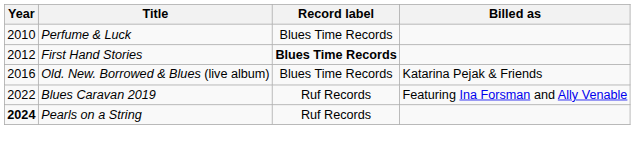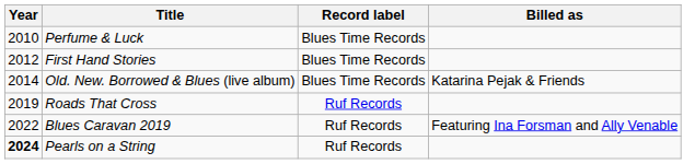 <table class="wikitable sortable">
 <tr>
 <th>Year</th>
 <th>Title</th>
 <th>Record label</th>
 <th>Billed as</th>
 </tr>
 <tr>
 <td>2010</td>
 <td><em>Perfume & Luck</em></td>
 <td style="text-align:center;">Blues Time Records</td>
 <td></td>
 </tr>
 <tr>
 <td>2012</td>
 <td><em>First Hand Stories</em></td>
-<td style="text-align:center;"><strong>Blues Time Records</strong></td>
+<td style="text-align:center;">Blues Time Records</td>
 <td></td>
 </tr>
 <tr>
-<td>2016</td>
+<td>2014</td>
 <td><em>Old. New. Borrowed & Blues</em> (live album)</td>
 <td style="text-align:center;">Blues Time Records</td>
 <td>Katarina Pejak & Friends</td>
+</tr>
+<tr>
+<td>2019</td>
+<td><em>Roads That Cross</em></td>
+<td style="text-align:center;"><a href='#'>Ruf Records</a></td>
+<td></td>
 </tr>
 <tr>
 <td>2022</td>
 <td><em>Blues Caravan 2019</em></td>
 <td style="text-align:center;">Ruf Records</td>
 <td>Featuring <a href='#'>Ina Forsman</a> and <a href='#'>Ally Venable</a></td>
 </tr>
 <tr>
 <td><strong>2024</strong></td>
 <td><em>Pearls on a String</em></td>
 <td style="text-align:center;">Ruf Records</td>
 </tr>
 </table>
